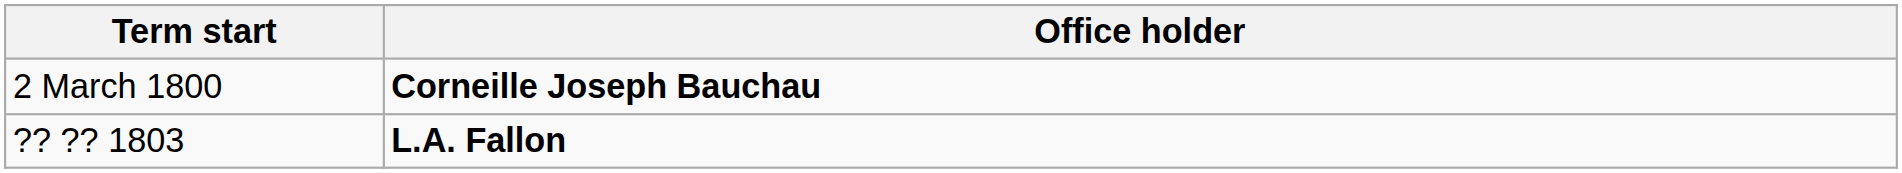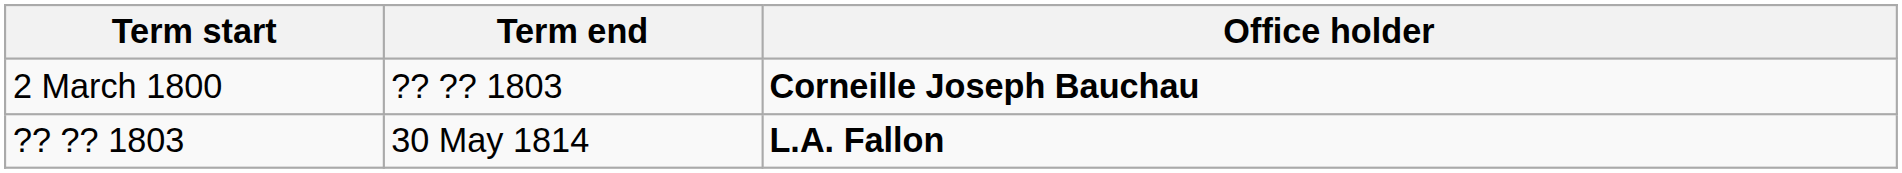 <table class="wikitable" style="width: 70%;">
 <tr>
 <th align="left" style="width: 20%;">Term start</th>
+<th align="left" style="width: 20%;">Term end</th>
 <th align="left">Office holder</th>
 </tr>
 <tr valign="top">
 <td>2 March 1800</td>
+<td>?? ?? 1803</td>
 <td><strong>Corneille Joseph Bauchau</strong></td>
 </tr>
 <tr valign="top">
 <td>?? ?? 1803</td>
+<td>30 May 1814</td>
 <td><strong>L.A. Fallon</strong></td>
 </tr>
 </table>
